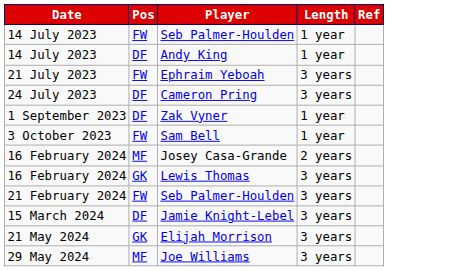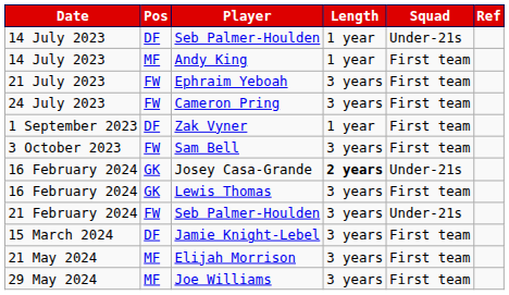 <table class="wikitable plainrowheaders sortable">
 <tr>
 <th style="background:#DD0000;color:#ffffff;border:1px solid #000056">Date</th>
 <th style="background:#DD0000;color:#ffffff;border:1px solid #000056">Pos</th>
 <th style="background:#DD0000;color:#ffffff;border:1px solid #000056">Player</th>
 <th style="background:#DD0000;color:#ffffff;border:1px solid #000056">Length</th>
+<th style="background:#DD0000;color:#ffffff;border:1px solid #000056">Squad</th>
 <th style="background:#DD0000;color:#ffffff;border:1px solid #000056">Ref</th>
 </tr>
 <tr>
 <td>14 July 2023</td>
-<td><a href='#'>FW</a></td>
+<td><a href='#'>DF</a></td>
 <td> <a href='#'>Seb Palmer-Houlden</a></td>
 <td>1 year</td>
+<td>Under-21s</td>
 <td></td>
 </tr>
 <tr>
 <td>14 July 2023</td>
-<td><a href='#'>DF</a></td>
+<td><a href='#'>MF</a></td>
 <td> <a href='#'>Andy King</a></td>
 <td>1 year</td>
+<td>First team</td>
 <td></td>
 </tr>
 <tr>
 <td>21 July 2023</td>
 <td><a href='#'>FW</a></td>
 <td> <a href='#'>Ephraim Yeboah</a></td>
 <td>3 years</td>
+<td>First team</td>
 <td></td>
 </tr>
 <tr>
 <td>24 July 2023</td>
-<td><a href='#'>DF</a></td>
+<td><a href='#'>FW</a></td>
 <td> <a href='#'>Cameron Pring</a></td>
 <td>3 years</td>
+<td>First team</td>
 <td></td>
 </tr>
 <tr>
 <td>1 September 2023</td>
 <td><a href='#'>DF</a></td>
 <td> <a href='#'>Zak Vyner</a></td>
 <td>1 year</td>
+<td>First team</td>
 <td></td>
 </tr>
 <tr>
 <td>3 October 2023</td>
 <td><a href='#'>FW</a></td>
 <td> <a href='#'>Sam Bell</a></td>
-<td>1 year</td>
+<td>3 years</td>
+<td>First team</td>
 <td></td>
 </tr>
 <tr>
 <td>16 February 2024</td>
-<td><a href='#'>MF</a></td>
+<td><a href='#'>GK</a></td>
 <td> Josey Casa-Grande</td>
-<td>2 years</td>
+<td><strong>2 years</strong></td>
+<td>Under-21s</td>
 <td></td>
 </tr>
 <tr>
 <td>16 February 2024</td>
 <td><a href='#'>GK</a></td>
 <td> <a href='#'>Lewis Thomas</a></td>
 <td>3 years</td>
+<td>First team</td>
 <td></td>
 </tr>
 <tr>
 <td>21 February 2024</td>
 <td><a href='#'>FW</a></td>
 <td> <a href='#'>Seb Palmer-Houlden</a></td>
 <td>3 years</td>
+<td>Under-21s</td>
 <td></td>
 </tr>
 <tr>
 <td>15 March 2024</td>
 <td><a href='#'>DF</a></td>
 <td> <a href='#'>Jamie Knight-Lebel</a></td>
 <td>3 years</td>
+<td>First team</td>
 <td></td>
 </tr>
 <tr>
 <td>21 May 2024</td>
-<td><a href='#'>GK</a></td>
+<td><a href='#'>MF</a></td>
 <td> <a href='#'>Elijah Morrison</a></td>
 <td>3 years</td>
+<td>First team</td>
 <td></td>
 </tr>
 <tr>
 <td>29 May 2024</td>
 <td><a href='#'>MF</a></td>
 <td> <a href='#'>Joe Williams</a></td>
 <td>3 years</td>
+<td>First team</td>
 <td></td>
 </tr>
 </table>
